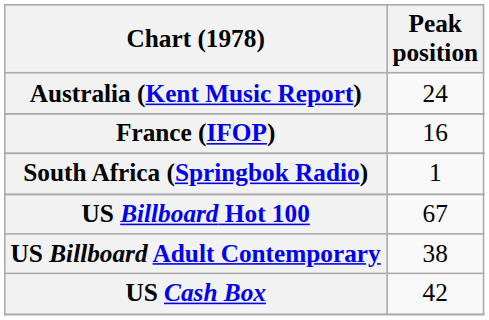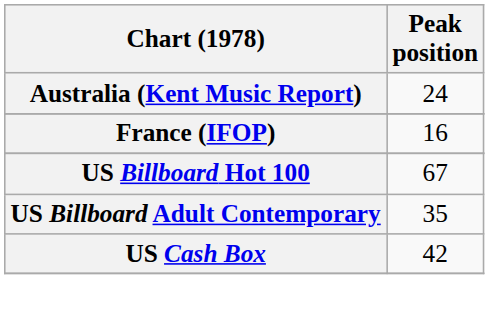 <table class="wikitable sortable plainrowheaders" style="text-align:center">
 <tr>
 <th>Chart (1978)</th>
 <th>Peak<br>position</th>
 </tr>
 <tr>
 <th scope="row">Australia (<a href='#'>Kent Music Report</a>)</th>
 <td>24</td>
 </tr>
 <tr>
 </tr>
 <tr>
 </tr>
 <tr>
 </tr>
 <tr>
 <th scope="row">France (<a href='#'>IFOP</a>)</th>
 <td>16</td>
 </tr>
 <tr>
 </tr>
 <tr>
 </tr>
 <tr>
 </tr>
 <tr>
 </tr>
 <tr>
-<th scope="row">South Africa (<a href='#'>Springbok Radio</a>)</th>
-<td>1</td>
-</tr>
-<tr>
 </tr>
 <tr>
 </tr>
 <tr>
 </tr>
 <tr>
 <th scope="row">US <a href='#'><em>Billboard</em> Hot 100</a></th>
 <td>67</td>
 </tr>
 <tr>
 <th scope="row">US <em>Billboard</em> <a href='#'>Adult Contemporary</a></th>
-<td>38</td>
+<td>35</td>
 </tr>
 <tr>
 <th scope="row">US <em><a href='#'>Cash Box</a></em></th>
 <td>42</td>
 </tr>
 <tr>
 </tr>
 </table>
